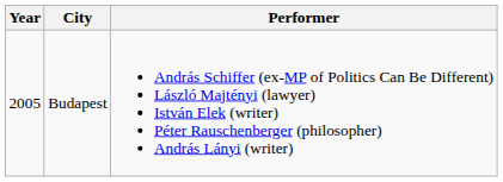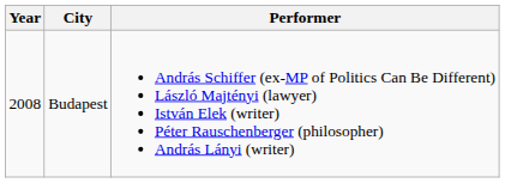 <table class="wikitable">
 <tr>
 <th>Year</th>
 <th>City</th>
 <th>Performer</th>
 </tr>
 <tr>
-<td>2005</td>
+<td>2008</td>
 <td>Budapest</td>
 <td><br><ul><li><a href='#'>András Schiffer</a> (ex-<a href='#'>MP</a> of Politics Can Be Different)</li><li><a href='#'>László Majtényi</a> (lawyer)</li><li><a href='#'>István Elek</a> (writer)</li><li><a href='#'>Péter Rauschenberger</a> (philosopher)</li><li><a href='#'>András Lányi</a> (writer)</li></ul></td>
 </tr>
 </table>
